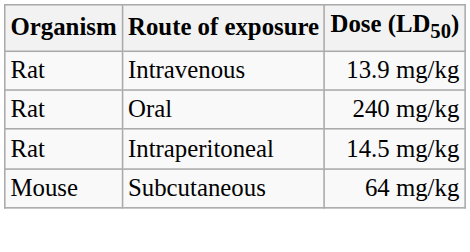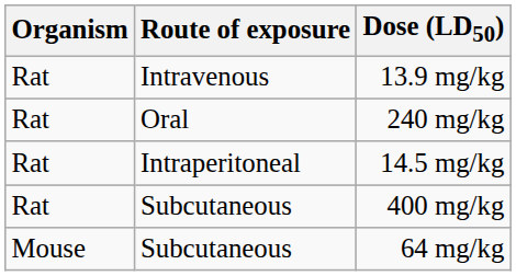 <table class="wikitable">
 <tr>
 <th>Organism</th>
 <th>Route of exposure</th>
 <th>Dose (LD<sub>50</sub>)</th>
 </tr>
 <tr>
 <td>Rat</td>
 <td>Intravenous</td>
 <td align=right>13.9 mg/kg</td>
 </tr>
 <tr>
 <td>Rat</td>
 <td>Oral</td>
 <td align=right>240 mg/kg</td>
 </tr>
 <tr>
 <td>Rat</td>
 <td>Intraperitoneal</td>
 <td align=right>14.5 mg/kg</td>
 </tr>
 <tr>
+<td>Rat</td>
+<td>Subcutaneous</td>
+<td align=right>400 mg/kg</td>
+</tr>
+<tr>
 <td>Mouse</td>
 <td>Subcutaneous</td>
 <td align=right>64 mg/kg</td>
 </tr>
 </table>
